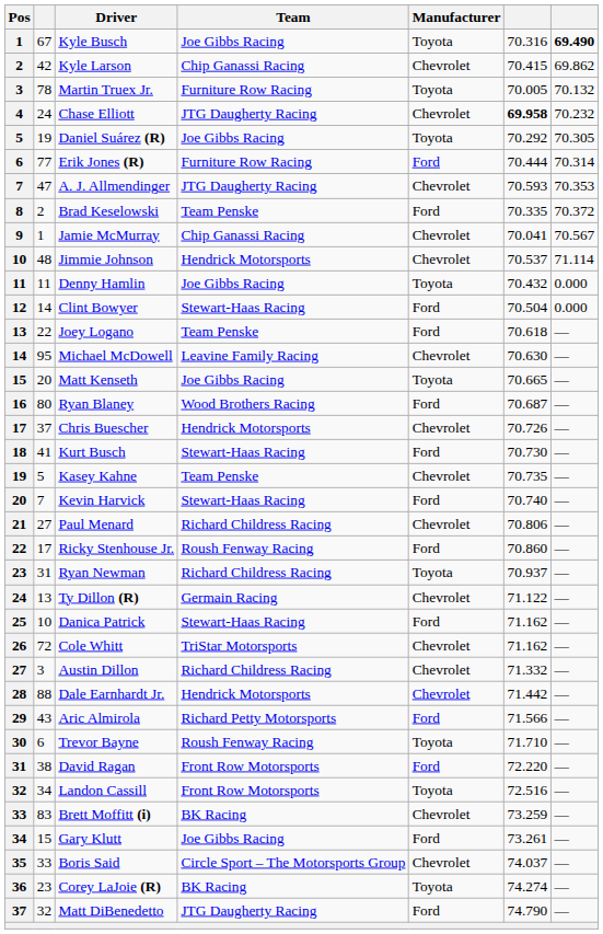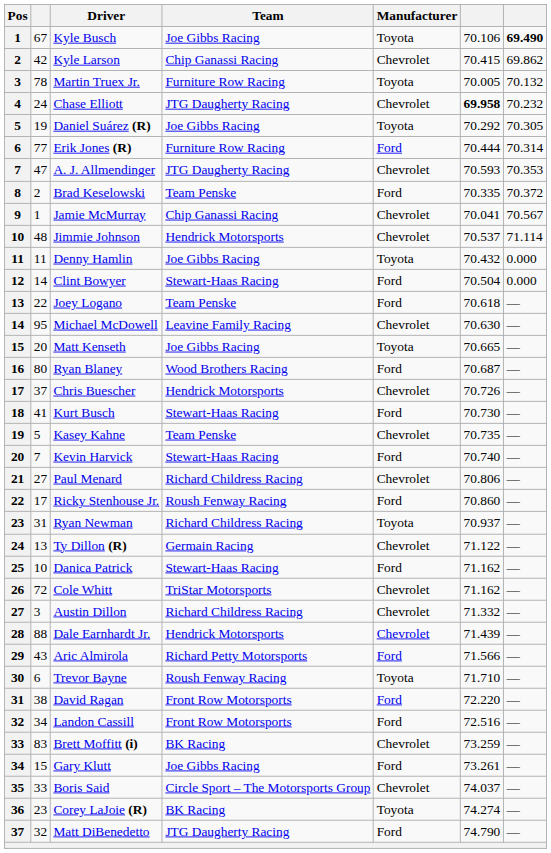 <table class="wikitable" style="font-size:95%">
 <tr>
 <th>Pos</th>
 <th></th>
 <th>Driver</th>
 <th>Team</th>
 <th>Manufacturer</th>
 <th></th>
 <th></th>
 </tr>
 <tr>
 <th>1</th>
 <td>67</td>
 <td><a href='#'>Kyle Busch</a></td>
 <td><a href='#'>Joe Gibbs Racing</a></td>
 <td>Toyota</td>
-<td>70.316</td>
+<td>70.106</td>
 <td><strong>69.490</strong></td>
 </tr>
 <tr>
 <th>2</th>
 <td>42</td>
 <td><a href='#'>Kyle Larson</a></td>
 <td><a href='#'>Chip Ganassi Racing</a></td>
 <td>Chevrolet</td>
 <td>70.415</td>
 <td>69.862</td>
 </tr>
 <tr>
 <th>3</th>
 <td>78</td>
 <td><a href='#'>Martin Truex Jr.</a></td>
 <td><a href='#'>Furniture Row Racing</a></td>
 <td>Toyota</td>
 <td>70.005</td>
 <td>70.132</td>
 </tr>
 <tr>
 <th>4</th>
 <td>24</td>
 <td><a href='#'>Chase Elliott</a></td>
 <td><a href='#'>JTG Daugherty Racing</a></td>
 <td>Chevrolet</td>
 <td><strong>69.958</strong></td>
 <td>70.232</td>
 </tr>
 <tr>
 <th>5</th>
 <td>19</td>
 <td><a href='#'>Daniel Suárez</a> <strong>(R)</strong></td>
 <td><a href='#'>Joe Gibbs Racing</a></td>
 <td>Toyota</td>
 <td>70.292</td>
 <td>70.305</td>
 </tr>
 <tr>
 <th>6</th>
 <td>77</td>
 <td><a href='#'>Erik Jones</a> <strong>(R)</strong></td>
 <td><a href='#'>Furniture Row Racing</a></td>
 <td><a href='#'>Ford</a></td>
 <td>70.444</td>
 <td>70.314</td>
 </tr>
 <tr>
 <th>7</th>
 <td>47</td>
 <td><a href='#'>A. J. Allmendinger</a></td>
 <td><a href='#'>JTG Daugherty Racing</a></td>
 <td>Chevrolet</td>
 <td>70.593</td>
 <td>70.353</td>
 </tr>
 <tr>
 <th>8</th>
 <td>2</td>
 <td><a href='#'>Brad Keselowski</a></td>
 <td><a href='#'>Team Penske</a></td>
 <td>Ford</td>
 <td>70.335</td>
 <td>70.372</td>
 </tr>
 <tr>
 <th>9</th>
 <td>1</td>
 <td><a href='#'>Jamie McMurray</a></td>
 <td><a href='#'>Chip Ganassi Racing</a></td>
 <td>Chevrolet</td>
 <td>70.041</td>
 <td>70.567</td>
 </tr>
 <tr>
 <th>10</th>
 <td>48</td>
 <td><a href='#'>Jimmie Johnson</a></td>
 <td><a href='#'>Hendrick Motorsports</a></td>
 <td>Chevrolet</td>
 <td>70.537</td>
 <td>71.114</td>
 </tr>
 <tr>
 <th>11</th>
 <td>11</td>
 <td><a href='#'>Denny Hamlin</a></td>
 <td><a href='#'>Joe Gibbs Racing</a></td>
 <td>Toyota</td>
 <td>70.432</td>
 <td>0.000</td>
 </tr>
 <tr>
 <th>12</th>
 <td>14</td>
 <td><a href='#'>Clint Bowyer</a></td>
 <td><a href='#'>Stewart-Haas Racing</a></td>
 <td>Ford</td>
 <td>70.504</td>
 <td>0.000</td>
 </tr>
 <tr>
 <th>13</th>
 <td>22</td>
 <td><a href='#'>Joey Logano</a></td>
 <td><a href='#'>Team Penske</a></td>
 <td>Ford</td>
 <td>70.618</td>
 <td>—</td>
 </tr>
 <tr>
 <th>14</th>
 <td>95</td>
 <td><a href='#'>Michael McDowell</a></td>
 <td><a href='#'>Leavine Family Racing</a></td>
 <td>Chevrolet</td>
 <td>70.630</td>
 <td>—</td>
 </tr>
 <tr>
 <th>15</th>
 <td>20</td>
 <td><a href='#'>Matt Kenseth</a></td>
 <td><a href='#'>Joe Gibbs Racing</a></td>
 <td>Toyota</td>
 <td>70.665</td>
 <td>—</td>
 </tr>
 <tr>
 <th>16</th>
 <td>80</td>
 <td><a href='#'>Ryan Blaney</a></td>
 <td><a href='#'>Wood Brothers Racing</a></td>
 <td>Ford</td>
 <td>70.687</td>
 <td>—</td>
 </tr>
 <tr>
 <th>17</th>
 <td>37</td>
 <td><a href='#'>Chris Buescher</a></td>
 <td><a href='#'>Hendrick Motorsports</a></td>
 <td>Chevrolet</td>
 <td>70.726</td>
 <td>—</td>
 </tr>
 <tr>
 <th>18</th>
 <td>41</td>
 <td><a href='#'>Kurt Busch</a></td>
 <td><a href='#'>Stewart-Haas Racing</a></td>
 <td>Ford</td>
 <td>70.730</td>
 <td>—</td>
 </tr>
 <tr>
 <th>19</th>
 <td>5</td>
 <td><a href='#'>Kasey Kahne</a></td>
 <td><a href='#'>Team Penske</a></td>
 <td>Chevrolet</td>
 <td>70.735</td>
 <td>—</td>
 </tr>
 <tr>
 <th>20</th>
 <td>7</td>
 <td><a href='#'>Kevin Harvick</a></td>
 <td><a href='#'>Stewart-Haas Racing</a></td>
 <td>Ford</td>
 <td>70.740</td>
 <td>—</td>
 </tr>
 <tr>
 <th>21</th>
 <td>27</td>
 <td><a href='#'>Paul Menard</a></td>
 <td><a href='#'>Richard Childress Racing</a></td>
 <td>Chevrolet</td>
 <td>70.806</td>
 <td>—</td>
 </tr>
 <tr>
 <th>22</th>
 <td>17</td>
 <td><a href='#'>Ricky Stenhouse Jr.</a></td>
 <td><a href='#'>Roush Fenway Racing</a></td>
 <td>Ford</td>
 <td>70.860</td>
 <td>—</td>
 </tr>
 <tr>
 <th>23</th>
 <td>31</td>
 <td><a href='#'>Ryan Newman</a></td>
 <td><a href='#'>Richard Childress Racing</a></td>
 <td>Toyota</td>
 <td>70.937</td>
 <td>—</td>
 </tr>
 <tr>
 <th>24</th>
 <td>13</td>
 <td><a href='#'>Ty Dillon</a> <strong>(R)</strong></td>
 <td><a href='#'>Germain Racing</a></td>
 <td>Chevrolet</td>
 <td>71.122</td>
 <td>—</td>
 </tr>
 <tr>
 <th>25</th>
 <td>10</td>
 <td><a href='#'>Danica Patrick</a></td>
 <td><a href='#'>Stewart-Haas Racing</a></td>
 <td>Ford</td>
 <td>71.162</td>
 <td>—</td>
 </tr>
 <tr>
 <th>26</th>
 <td>72</td>
 <td><a href='#'>Cole Whitt</a></td>
 <td><a href='#'>TriStar Motorsports</a></td>
 <td>Chevrolet</td>
 <td>71.162</td>
 <td>—</td>
 </tr>
 <tr>
 <th>27</th>
 <td>3</td>
 <td><a href='#'>Austin Dillon</a></td>
 <td><a href='#'>Richard Childress Racing</a></td>
 <td>Chevrolet</td>
 <td>71.332</td>
 <td>—</td>
 </tr>
 <tr>
 <th>28</th>
 <td>88</td>
 <td><a href='#'>Dale Earnhardt Jr.</a></td>
 <td><a href='#'>Hendrick Motorsports</a></td>
 <td><a href='#'>Chevrolet</a></td>
-<td>71.442</td>
+<td>71.439</td>
 <td>—</td>
 </tr>
 <tr>
 <th>29</th>
 <td>43</td>
 <td><a href='#'>Aric Almirola</a></td>
 <td><a href='#'>Richard Petty Motorsports</a></td>
 <td><a href='#'>Ford</a></td>
 <td>71.566</td>
 <td>—</td>
 </tr>
 <tr>
 <th>30</th>
 <td>6</td>
 <td><a href='#'>Trevor Bayne</a></td>
 <td><a href='#'>Roush Fenway Racing</a></td>
 <td>Toyota</td>
 <td>71.710</td>
 <td>—</td>
 </tr>
 <tr>
 <th>31</th>
 <td>38</td>
 <td><a href='#'>David Ragan</a></td>
 <td><a href='#'>Front Row Motorsports</a></td>
 <td><a href='#'>Ford</a></td>
 <td>72.220</td>
 <td>—</td>
 </tr>
 <tr>
 <th>32</th>
 <td>34</td>
 <td><a href='#'>Landon Cassill</a></td>
 <td><a href='#'>Front Row Motorsports</a></td>
-<td>Toyota</td>
+<td>Ford</td>
 <td>72.516</td>
 <td>—</td>
 </tr>
 <tr>
 <th>33</th>
 <td>83</td>
 <td><a href='#'>Brett Moffitt</a> <strong>(i)</strong></td>
 <td><a href='#'>BK Racing</a></td>
 <td>Chevrolet</td>
 <td>73.259</td>
 <td>—</td>
 </tr>
 <tr>
 <th>34</th>
 <td>15</td>
 <td><a href='#'>Gary Klutt</a></td>
 <td><a href='#'>Joe Gibbs Racing</a></td>
 <td>Ford</td>
 <td>73.261</td>
 <td>—</td>
 </tr>
 <tr>
 <th>35</th>
 <td>33</td>
 <td><a href='#'>Boris Said</a></td>
 <td><a href='#'>Circle Sport – The Motorsports Group</a></td>
 <td>Chevrolet</td>
 <td>74.037</td>
 <td>—</td>
 </tr>
 <tr>
 <th>36</th>
 <td>23</td>
 <td><a href='#'>Corey LaJoie</a> <strong>(R)</strong></td>
 <td><a href='#'>BK Racing</a></td>
 <td>Toyota</td>
 <td>74.274</td>
 <td>—</td>
 </tr>
 <tr>
 <th>37</th>
 <td>32</td>
 <td><a href='#'>Matt DiBenedetto</a></td>
 <td><a href='#'>JTG Daugherty Racing</a></td>
 <td>Ford</td>
 <td>74.790</td>
 <td>—</td>
 </tr>
 <tr>
 <th colspan="7"></th>
 </tr>
 </table>
